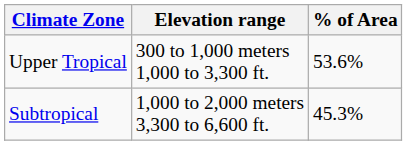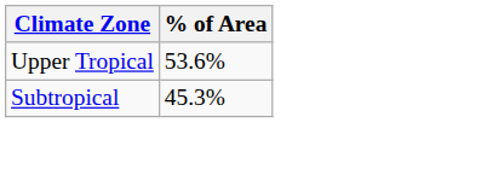 <table class="wikitable">
 <tr>
 <th><a href='#'>Climate Zone</a></th>
-<th>Elevation range</th>
 <th>% of Area</th>
 </tr>
 <tr>
 <td>Upper <a href='#'>Tropical</a></td>
-<td>300 to 1,000 meters<br>1,000 to 3,300 ft.</td>
 <td>53.6%</td>
 </tr>
 <tr>
 <td><a href='#'>Subtropical</a></td>
-<td>1,000 to 2,000 meters<br>3,300 to 6,600 ft.</td>
 <td>45.3%</td>
 </tr>
 </table>
